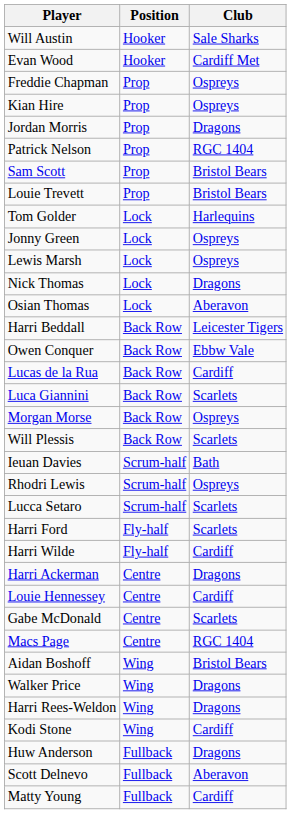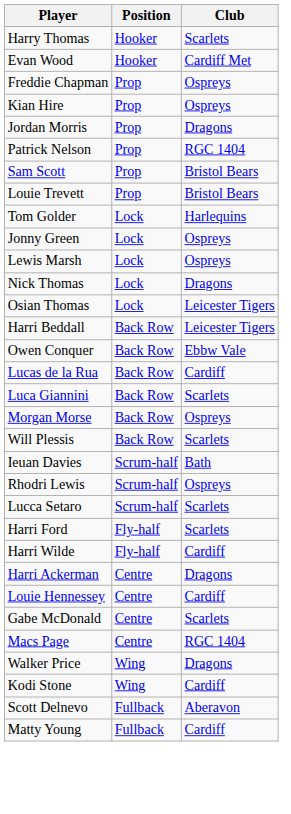 <table class="wikitable sortable">
 <tr>
 <th>Player</th>
 <th>Position</th>
 <th>Club</th>
 </tr>
 <tr>
-<td>Will Austin</td>
+<td>Harry Thomas</td>
 <td><a href='#'>Hooker</a></td>
-<td> <a href='#'>Sale Sharks</a></td>
+<td> <a href='#'>Scarlets</a></td>
 </tr>
 <tr>
 <td>Evan Wood</td>
 <td><a href='#'>Hooker</a></td>
 <td> <a href='#'>Cardiff Met</a></td>
 </tr>
 <tr>
 <td>Freddie Chapman</td>
 <td><a href='#'>Prop</a></td>
 <td> <a href='#'>Ospreys</a></td>
 </tr>
 <tr>
 <td>Kian Hire</td>
 <td><a href='#'>Prop</a></td>
 <td> <a href='#'>Ospreys</a></td>
 </tr>
 <tr>
 <td>Jordan Morris</td>
 <td><a href='#'>Prop</a></td>
 <td> <a href='#'>Dragons</a></td>
 </tr>
 <tr>
 <td>Patrick Nelson</td>
 <td><a href='#'>Prop</a></td>
 <td> <a href='#'>RGC 1404</a></td>
 </tr>
 <tr>
 <td><a href='#'>Sam Scott</a></td>
 <td><a href='#'>Prop</a></td>
 <td> <a href='#'>Bristol Bears</a></td>
 </tr>
 <tr>
 <td>Louie Trevett</td>
 <td><a href='#'>Prop</a></td>
 <td> <a href='#'>Bristol Bears</a></td>
 </tr>
 <tr>
 <td>Tom Golder</td>
 <td><a href='#'>Lock</a></td>
 <td> <a href='#'>Harlequins</a></td>
 </tr>
 <tr>
 <td>Jonny Green</td>
 <td><a href='#'>Lock</a></td>
 <td> <a href='#'>Ospreys</a></td>
 </tr>
 <tr>
 <td>Lewis Marsh</td>
 <td><a href='#'>Lock</a></td>
 <td> <a href='#'>Ospreys</a></td>
 </tr>
 <tr>
 <td>Nick Thomas</td>
 <td><a href='#'>Lock</a></td>
 <td> <a href='#'>Dragons</a></td>
 </tr>
 <tr>
 <td>Osian Thomas</td>
 <td><a href='#'>Lock</a></td>
-<td> <a href='#'>Aberavon</a></td>
+<td> <a href='#'>Leicester Tigers</a></td>
 </tr>
 <tr>
 <td>Harri Beddall</td>
 <td><a href='#'>Back Row</a></td>
 <td> <a href='#'>Leicester Tigers</a></td>
 </tr>
 <tr>
 <td>Owen Conquer</td>
 <td><a href='#'>Back Row</a></td>
 <td> <a href='#'>Ebbw Vale</a></td>
 </tr>
 <tr>
 <td><a href='#'>Lucas de la Rua</a></td>
 <td><a href='#'>Back Row</a></td>
 <td> <a href='#'>Cardiff</a></td>
 </tr>
 <tr>
 <td><a href='#'>Luca Giannini</a></td>
 <td><a href='#'>Back Row</a></td>
 <td> <a href='#'>Scarlets</a></td>
 </tr>
 <tr>
 <td><a href='#'>Morgan Morse</a></td>
 <td><a href='#'>Back Row</a></td>
 <td> <a href='#'>Ospreys</a></td>
 </tr>
 <tr>
 <td>Will Plessis</td>
 <td><a href='#'>Back Row</a></td>
 <td> <a href='#'>Scarlets</a></td>
 </tr>
 <tr>
 <td>Ieuan Davies</td>
 <td><a href='#'>Scrum-half</a></td>
 <td> <a href='#'>Bath</a></td>
 </tr>
 <tr>
 <td>Rhodri Lewis</td>
 <td><a href='#'>Scrum-half</a></td>
 <td> <a href='#'>Ospreys</a></td>
 </tr>
 <tr>
 <td>Lucca Setaro</td>
 <td><a href='#'>Scrum-half</a></td>
 <td> <a href='#'>Scarlets</a></td>
 </tr>
 <tr>
 <td>Harri Ford</td>
 <td><a href='#'>Fly-half</a></td>
 <td> <a href='#'>Scarlets</a></td>
 </tr>
 <tr>
 <td>Harri Wilde</td>
 <td><a href='#'>Fly-half</a></td>
 <td> <a href='#'>Cardiff</a></td>
 </tr>
 <tr>
 <td><a href='#'>Harri Ackerman</a></td>
 <td><a href='#'>Centre</a></td>
 <td> <a href='#'>Dragons</a></td>
 </tr>
 <tr>
 <td><a href='#'>Louie Hennessey</a></td>
 <td><a href='#'>Centre</a></td>
 <td> <a href='#'>Cardiff</a></td>
 </tr>
 <tr>
 <td>Gabe McDonald</td>
 <td><a href='#'>Centre</a></td>
 <td> <a href='#'>Scarlets</a></td>
 </tr>
 <tr>
 <td><a href='#'>Macs Page</a></td>
 <td><a href='#'>Centre</a></td>
 <td> <a href='#'>RGC 1404</a></td>
 </tr>
 <tr>
-<td>Aidan Boshoff</td>
-<td><a href='#'>Wing</a></td>
-<td> <a href='#'>Bristol Bears</a></td>
-</tr>
-<tr>
 <td>Walker Price</td>
-<td><a href='#'>Wing</a></td>
-<td> <a href='#'>Dragons</a></td>
-</tr>
-<tr>
-<td>Harri Rees-Weldon</td>
 <td><a href='#'>Wing</a></td>
 <td> <a href='#'>Dragons</a></td>
 </tr>
 <tr>
 <td>Kodi Stone</td>
 <td><a href='#'>Wing</a></td>
 <td> <a href='#'>Cardiff</a></td>
-</tr>
-<tr>
-<td>Huw Anderson</td>
-<td><a href='#'>Fullback</a></td>
-<td> <a href='#'>Dragons</a></td>
 </tr>
 <tr>
 <td>Scott Delnevo</td>
 <td><a href='#'>Fullback</a></td>
 <td> <a href='#'>Aberavon</a></td>
 </tr>
 <tr>
 <td>Matty Young</td>
 <td><a href='#'>Fullback</a></td>
 <td> <a href='#'>Cardiff</a></td>
 </tr>
 </table>
